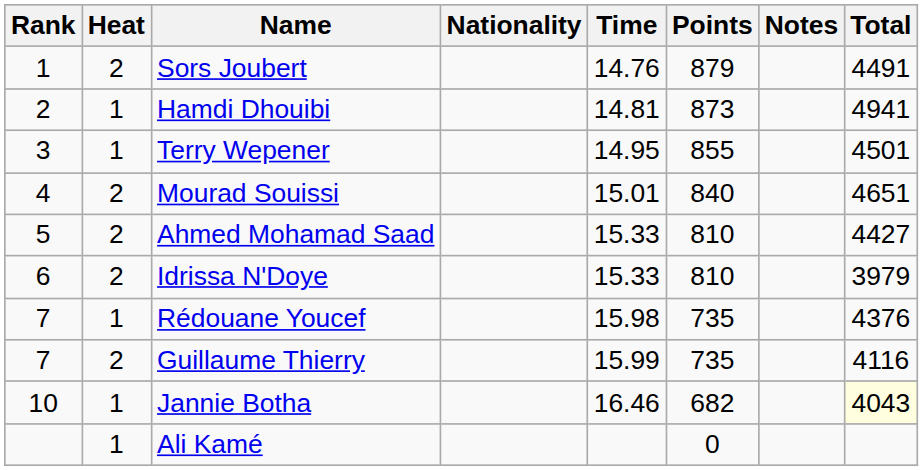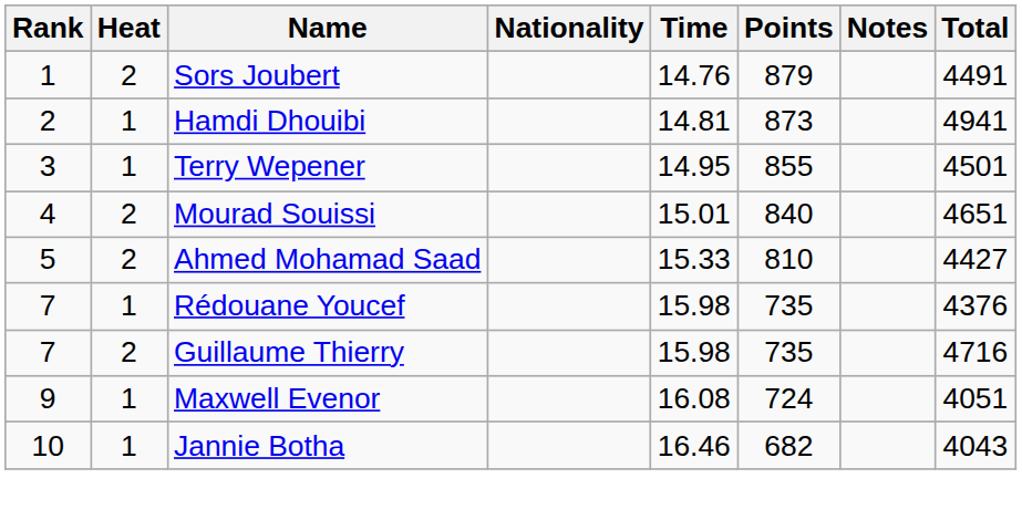 <table class="wikitable sortable" style="text-align:center">
 <tr>
 <th>Rank</th>
 <th>Heat</th>
 <th>Name</th>
 <th>Nationality</th>
 <th>Time</th>
 <th>Points</th>
 <th>Notes</th>
 <th>Total</th>
 </tr>
 <tr>
 <td>1</td>
 <td>2</td>
 <td align="left"><a href='#'>Sors Joubert</a></td>
 <td align=left></td>
 <td>14.76</td>
 <td>879</td>
 <td></td>
 <td>4491</td>
 </tr>
 <tr>
 <td>2</td>
 <td>1</td>
 <td align="left"><a href='#'>Hamdi Dhouibi</a></td>
 <td align=left></td>
 <td>14.81</td>
 <td>873</td>
 <td></td>
 <td>4941</td>
 </tr>
 <tr>
 <td>3</td>
 <td>1</td>
 <td align="left"><a href='#'>Terry Wepener</a></td>
 <td align=left></td>
 <td>14.95</td>
 <td>855</td>
 <td></td>
 <td>4501</td>
 </tr>
 <tr>
 <td>4</td>
 <td>2</td>
 <td align="left"><a href='#'>Mourad Souissi</a></td>
 <td align=left></td>
 <td>15.01</td>
 <td>840</td>
 <td></td>
 <td>4651</td>
 </tr>
 <tr>
 <td>5</td>
 <td>2</td>
 <td align="left"><a href='#'>Ahmed Mohamad Saad</a></td>
 <td align=left></td>
 <td>15.33</td>
 <td>810</td>
 <td></td>
 <td>4427</td>
 </tr>
 <tr>
-<td>6</td>
-<td>2</td>
-<td align="left"><a href='#'>Idrissa N'Doye</a></td>
-<td align=left></td>
-<td>15.33</td>
-<td>810</td>
-<td></td>
-<td>3979</td>
-</tr>
-<tr>
 <td>7</td>
 <td>1</td>
 <td align="left"><a href='#'>Rédouane Youcef</a></td>
 <td align=left></td>
 <td>15.98</td>
 <td>735</td>
 <td></td>
 <td>4376</td>
 </tr>
 <tr>
 <td>7</td>
 <td>2</td>
 <td align="left"><a href='#'>Guillaume Thierry</a></td>
 <td align=left></td>
-<td>15.99</td>
+<td>15.98</td>
 <td>735</td>
 <td></td>
-<td>4116</td>
+<td>4716</td>
+</tr>
+<tr>
+<td>9</td>
+<td>1</td>
+<td align="left"><a href='#'>Maxwell Evenor</a></td>
+<td align=left></td>
+<td>16.08</td>
+<td>724</td>
+<td></td>
+<td>4051</td>
 </tr>
 <tr>
 <td>10</td>
 <td>1</td>
 <td align="left"><a href='#'>Jannie Botha</a></td>
 <td align=left></td>
 <td>16.46</td>
 <td>682</td>
 <td></td>
-<td style="background: lightyellow;">4043</td>
-</tr>
-<tr>
-<td></td>
-<td>1</td>
-<td align="left"><a href='#'>Ali Kamé</a></td>
-<td align=left></td>
-<td></td>
-<td>0</td>
-<td></td>
-<td></td>
+<td>4043</td>
 </tr>
 </table>
